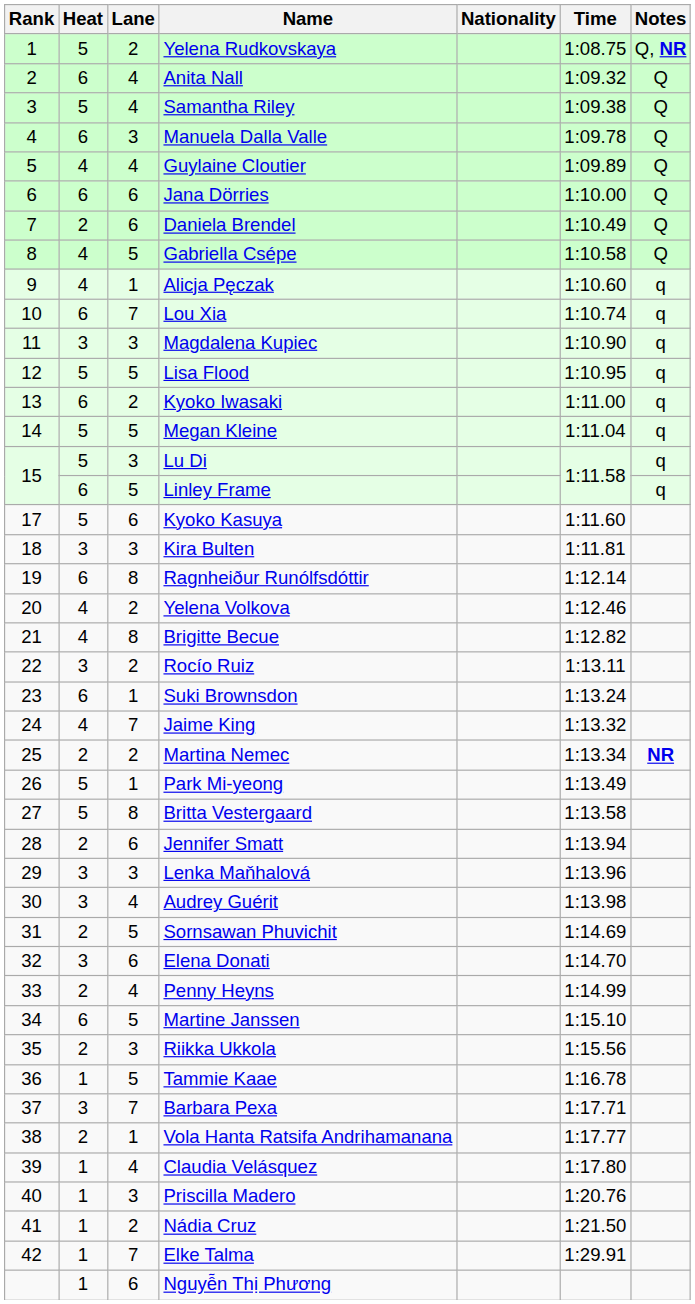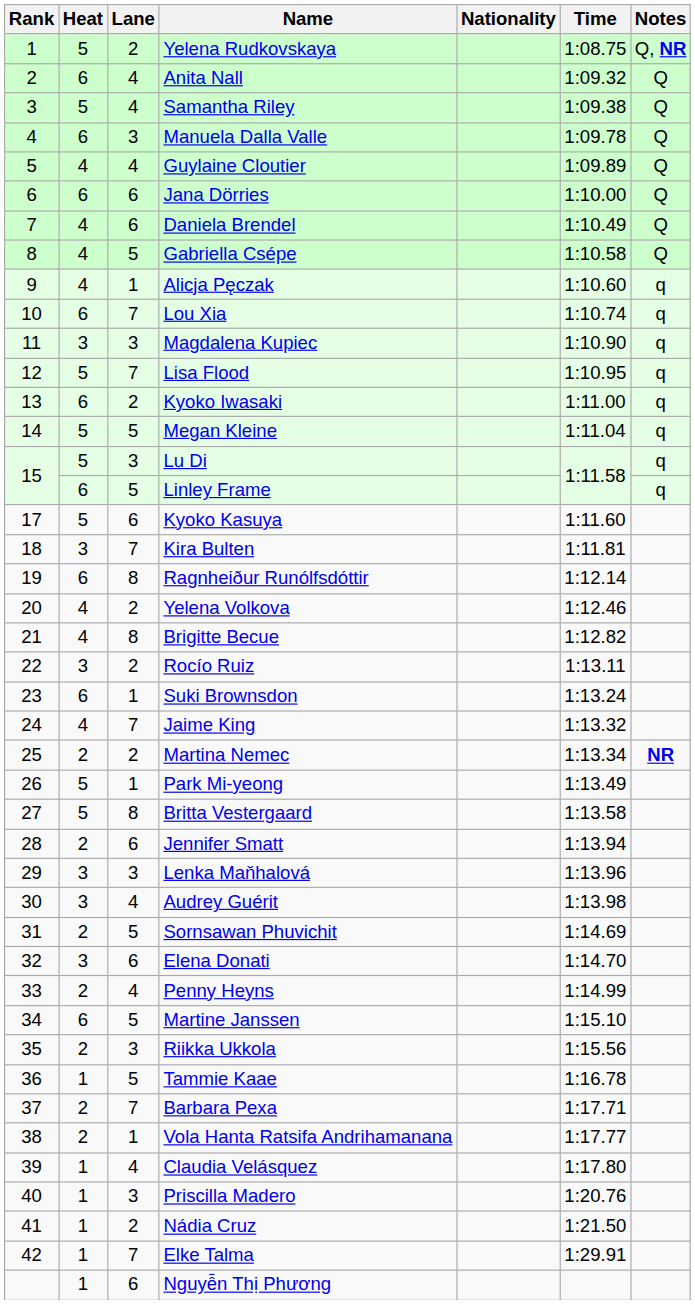 <table class="wikitable sortable" style="text-align:center">
 <tr>
 <th>Rank</th>
 <th>Heat</th>
 <th>Lane</th>
 <th>Name</th>
 <th>Nationality</th>
 <th>Time</th>
 <th>Notes</th>
 </tr>
 <tr bgcolor=#cfc>
 <td>1</td>
 <td>5</td>
 <td>2</td>
 <td align=left><a href='#'>Yelena Rudkovskaya</a></td>
 <td align=left></td>
 <td>1:08.75</td>
 <td>Q, <strong><a href='#'>NR</a></strong></td>
 </tr>
 <tr bgcolor=#cfc>
 <td>2</td>
 <td>6</td>
 <td>4</td>
 <td align=left><a href='#'>Anita Nall</a></td>
 <td align=left></td>
 <td>1:09.32</td>
 <td>Q</td>
 </tr>
 <tr bgcolor=#cfc>
 <td>3</td>
 <td>5</td>
 <td>4</td>
 <td align=left><a href='#'>Samantha Riley</a></td>
 <td align=left></td>
 <td>1:09.38</td>
 <td>Q</td>
 </tr>
 <tr bgcolor=#cfc>
 <td>4</td>
 <td>6</td>
 <td>3</td>
 <td align=left><a href='#'>Manuela Dalla Valle</a></td>
 <td align=left></td>
 <td>1:09.78</td>
 <td>Q</td>
 </tr>
 <tr bgcolor=#cfc>
 <td>5</td>
 <td>4</td>
 <td>4</td>
 <td align=left><a href='#'>Guylaine Cloutier</a></td>
 <td align=left></td>
 <td>1:09.89</td>
 <td>Q</td>
 </tr>
 <tr bgcolor=#cfc>
 <td>6</td>
 <td>6</td>
 <td>6</td>
 <td align=left><a href='#'>Jana Dörries</a></td>
 <td align=left></td>
 <td>1:10.00</td>
 <td>Q</td>
 </tr>
 <tr bgcolor=#cfc>
 <td>7</td>
-<td>2</td>
+<td>4</td>
 <td>6</td>
 <td align=left><a href='#'>Daniela Brendel</a></td>
 <td align=left></td>
 <td>1:10.49</td>
 <td>Q</td>
 </tr>
 <tr bgcolor=#cfc>
 <td>8</td>
 <td>4</td>
 <td>5</td>
 <td align=left><a href='#'>Gabriella Csépe</a></td>
 <td align=left></td>
 <td>1:10.58</td>
 <td>Q</td>
 </tr>
 <tr bgcolor=e5ffe5>
 <td>9</td>
 <td>4</td>
 <td>1</td>
 <td align=left><a href='#'>Alicja Pęczak</a></td>
 <td align=left></td>
 <td>1:10.60</td>
 <td>q</td>
 </tr>
 <tr bgcolor=e5ffe5>
 <td>10</td>
 <td>6</td>
 <td>7</td>
 <td align=left><a href='#'>Lou Xia</a></td>
 <td align=left></td>
 <td>1:10.74</td>
 <td>q</td>
 </tr>
 <tr bgcolor=e5ffe5>
 <td>11</td>
 <td>3</td>
 <td>3</td>
 <td align=left><a href='#'>Magdalena Kupiec</a></td>
 <td align=left></td>
 <td>1:10.90</td>
 <td>q</td>
 </tr>
 <tr bgcolor=e5ffe5>
 <td>12</td>
 <td>5</td>
-<td>5</td>
+<td>7</td>
 <td align=left><a href='#'>Lisa Flood</a></td>
 <td align=left></td>
 <td>1:10.95</td>
 <td>q</td>
 </tr>
 <tr bgcolor=e5ffe5>
 <td>13</td>
 <td>6</td>
 <td>2</td>
 <td align=left><a href='#'>Kyoko Iwasaki</a></td>
 <td align=left></td>
 <td>1:11.00</td>
 <td>q</td>
 </tr>
 <tr bgcolor=e5ffe5>
 <td>14</td>
 <td>5</td>
 <td>5</td>
 <td align=left><a href='#'>Megan Kleine</a></td>
 <td align=left></td>
 <td>1:11.04</td>
 <td>q</td>
 </tr>
 <tr bgcolor=e5ffe5>
 <td rowspan=2>15</td>
 <td>5</td>
 <td>3</td>
 <td align=left><a href='#'>Lu Di</a></td>
 <td align=left></td>
 <td rowspan=2>1:11.58</td>
 <td>q</td>
 </tr>
 <tr bgcolor=e5ffe5>
 <td>6</td>
 <td>5</td>
 <td align=left><a href='#'>Linley Frame</a></td>
 <td align=left></td>
 <td>q</td>
 </tr>
 <tr>
 <td>17</td>
 <td>5</td>
 <td>6</td>
 <td align=left><a href='#'>Kyoko Kasuya</a></td>
 <td align=left></td>
 <td>1:11.60</td>
 <td></td>
 </tr>
 <tr>
 <td>18</td>
 <td>3</td>
-<td>3</td>
+<td>7</td>
 <td align=left><a href='#'>Kira Bulten</a></td>
 <td align=left></td>
 <td>1:11.81</td>
 <td></td>
 </tr>
 <tr>
 <td>19</td>
 <td>6</td>
 <td>8</td>
 <td align=left><a href='#'>Ragnheiður Runólfsdóttir</a></td>
 <td align=left></td>
 <td>1:12.14</td>
 <td></td>
 </tr>
 <tr>
 <td>20</td>
 <td>4</td>
 <td>2</td>
 <td align=left><a href='#'>Yelena Volkova</a></td>
 <td align=left></td>
 <td>1:12.46</td>
 <td></td>
 </tr>
 <tr>
 <td>21</td>
 <td>4</td>
 <td>8</td>
 <td align=left><a href='#'>Brigitte Becue</a></td>
 <td align=left></td>
 <td>1:12.82</td>
 <td></td>
 </tr>
 <tr>
 <td>22</td>
 <td>3</td>
 <td>2</td>
 <td align=left><a href='#'>Rocío Ruiz</a></td>
 <td align=left></td>
 <td>1:13.11</td>
 <td></td>
 </tr>
 <tr>
 <td>23</td>
 <td>6</td>
 <td>1</td>
 <td align=left><a href='#'>Suki Brownsdon</a></td>
 <td align=left></td>
 <td>1:13.24</td>
 <td></td>
 </tr>
 <tr>
 <td>24</td>
 <td>4</td>
 <td>7</td>
 <td align=left><a href='#'>Jaime King</a></td>
 <td align=left></td>
 <td>1:13.32</td>
 <td></td>
 </tr>
 <tr>
 <td>25</td>
 <td>2</td>
 <td>2</td>
 <td align=left><a href='#'>Martina Nemec</a></td>
 <td align=left></td>
 <td>1:13.34</td>
 <td><strong><a href='#'>NR</a></strong></td>
 </tr>
 <tr>
 <td>26</td>
 <td>5</td>
 <td>1</td>
 <td align=left><a href='#'>Park Mi-yeong</a></td>
 <td align=left></td>
 <td>1:13.49</td>
 <td></td>
 </tr>
 <tr>
 <td>27</td>
 <td>5</td>
 <td>8</td>
 <td align=left><a href='#'>Britta Vestergaard</a></td>
 <td align=left></td>
 <td>1:13.58</td>
 <td></td>
 </tr>
 <tr>
 <td>28</td>
 <td>2</td>
 <td>6</td>
 <td align=left><a href='#'>Jennifer Smatt</a></td>
 <td align=left></td>
 <td>1:13.94</td>
 <td></td>
 </tr>
 <tr>
 <td>29</td>
 <td>3</td>
 <td>3</td>
 <td align=left><a href='#'>Lenka Maňhalová</a></td>
 <td align=left></td>
 <td>1:13.96</td>
 <td></td>
 </tr>
 <tr>
 <td>30</td>
 <td>3</td>
 <td>4</td>
 <td align=left><a href='#'>Audrey Guérit</a></td>
 <td align=left></td>
 <td>1:13.98</td>
 <td></td>
 </tr>
 <tr>
 <td>31</td>
 <td>2</td>
 <td>5</td>
 <td align=left><a href='#'>Sornsawan Phuvichit</a></td>
 <td align=left></td>
 <td>1:14.69</td>
 <td></td>
 </tr>
 <tr>
 <td>32</td>
 <td>3</td>
 <td>6</td>
 <td align=left><a href='#'>Elena Donati</a></td>
 <td align=left></td>
 <td>1:14.70</td>
 <td></td>
 </tr>
 <tr>
 <td>33</td>
 <td>2</td>
 <td>4</td>
 <td align=left><a href='#'>Penny Heyns</a></td>
 <td align=left></td>
 <td>1:14.99</td>
 <td></td>
 </tr>
 <tr>
 <td>34</td>
 <td>6</td>
 <td>5</td>
 <td align=left><a href='#'>Martine Janssen</a></td>
 <td align=left></td>
 <td>1:15.10</td>
 <td></td>
 </tr>
 <tr>
 <td>35</td>
 <td>2</td>
 <td>3</td>
 <td align=left><a href='#'>Riikka Ukkola</a></td>
 <td align=left></td>
 <td>1:15.56</td>
 <td></td>
 </tr>
 <tr>
 <td>36</td>
 <td>1</td>
 <td>5</td>
 <td align=left><a href='#'>Tammie Kaae</a></td>
 <td align=left></td>
 <td>1:16.78</td>
 <td></td>
 </tr>
 <tr>
 <td>37</td>
-<td>3</td>
+<td>2</td>
 <td>7</td>
 <td align=left><a href='#'>Barbara Pexa</a></td>
 <td align=left></td>
 <td>1:17.71</td>
 <td></td>
 </tr>
 <tr>
 <td>38</td>
 <td>2</td>
 <td>1</td>
 <td align=left><a href='#'>Vola Hanta Ratsifa Andrihamanana</a></td>
 <td align=left></td>
 <td>1:17.77</td>
 <td></td>
 </tr>
 <tr>
 <td>39</td>
 <td>1</td>
 <td>4</td>
 <td align=left><a href='#'>Claudia Velásquez</a></td>
 <td align=left></td>
 <td>1:17.80</td>
 <td></td>
 </tr>
 <tr>
 <td>40</td>
 <td>1</td>
 <td>3</td>
 <td align=left><a href='#'>Priscilla Madero</a></td>
 <td align=left></td>
 <td>1:20.76</td>
 <td></td>
 </tr>
 <tr>
 <td>41</td>
 <td>1</td>
 <td>2</td>
 <td align=left><a href='#'>Nádia Cruz</a></td>
 <td align=left></td>
 <td>1:21.50</td>
 <td></td>
 </tr>
 <tr>
 <td>42</td>
 <td>1</td>
 <td>7</td>
 <td align=left><a href='#'>Elke Talma</a></td>
 <td align=left></td>
 <td>1:29.91</td>
 <td></td>
 </tr>
 <tr>
 <td></td>
 <td>1</td>
 <td>6</td>
 <td align=left><a href='#'>Nguyễn Thị Phương</a></td>
 <td align=left></td>
 <td></td>
 <td></td>
 </tr>
 </table>
